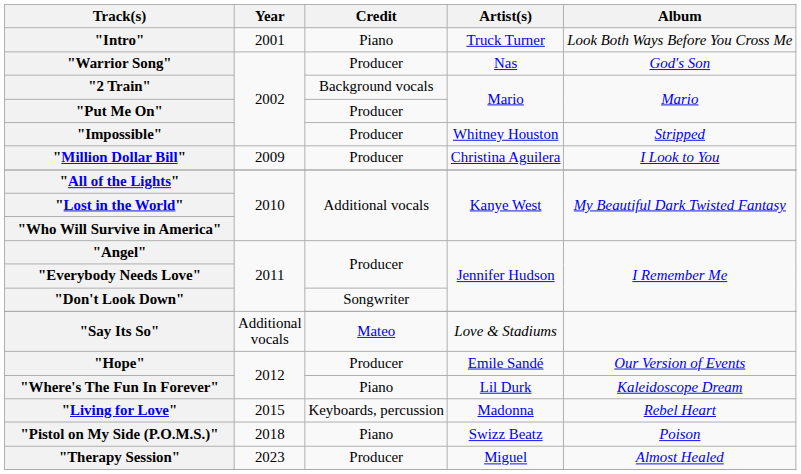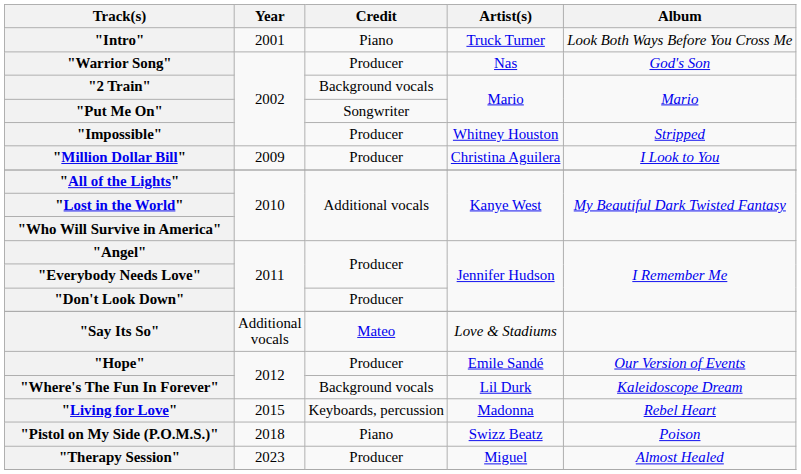 <table class="wikitable plainrowheaders" style="text-align:center;">
 <tr>
 <th scope="col" style="width:15em;">Track(s)</th>
 <th scope="col" style="width:1em;">Year</th>
 <th scope="col">Credit</th>
 <th scope="col">Artist(s)</th>
 <th scope="col">Album</th>
 </tr>
 <tr>
 <th scope="row">"Intro"</th>
 <td>2001</td>
 <td>Piano</td>
 <td><a href='#'>Truck Turner</a></td>
 <td><em>Look Both Ways Before You Cross Me</em></td>
 </tr>
 <tr>
 <th scope="row">"Warrior Song"</th>
 <td rowspan="4">2002</td>
 <td>Producer</td>
 <td><a href='#'>Nas</a></td>
 <td><em><a href='#'>God's Son</a></em></td>
 </tr>
 <tr>
 <th scope="row">"2 Train"</th>
 <td>Background vocals</td>
 <td rowspan="2"><a href='#'>Mario</a></td>
 <td rowspan="2"><em><a href='#'>Mario</a></em></td>
 </tr>
 <tr>
 <th scope="row">"Put Me On"</th>
-<td>Producer</td>
+<td>Songwriter</td>
 </tr>
 <tr>
 <th scope="row">"Impossible"</th>
 <td>Producer</td>
 <td><a href='#'>Whitney Houston</a></td>
 <td><em><a href='#'>Stripped</a></em></td>
 </tr>
 <tr>
 <th scope="row">"<a href='#'>Million Dollar Bill</a>"</th>
 <td>2009</td>
 <td>Producer</td>
 <td><a href='#'>Christina Aguilera</a></td>
 <td><em><a href='#'>I Look to You</a></em></td>
 </tr>
 <tr>
 </tr>
 <tr>
 <th scope="row">"<a href='#'>All of the Lights</a>"</th>
 <td rowspan="3">2010</td>
 <td rowspan="3">Additional vocals</td>
 <td rowspan="3"><a href='#'>Kanye West</a></td>
 <td rowspan="3"><em><a href='#'>My Beautiful Dark Twisted Fantasy</a></em></td>
 </tr>
 <tr>
 <th scope="row">"<a href='#'>Lost in the World</a>"</th>
 </tr>
 <tr>
 <th scope="row">"Who Will Survive in America"</th>
 </tr>
 <tr>
 <th scope="row">"Angel"</th>
 <td rowspan="4">2011</td>
 <td rowspan="2">Producer</td>
 <td rowspan="3"><a href='#'>Jennifer Hudson</a></td>
 <td rowspan="3"><em><a href='#'>I Remember Me</a></em></td>
 </tr>
 <tr>
 <th scope="row">"Everybody Needs Love"</th>
 </tr>
 <tr>
 <th scope="row">"Don't Look Down"</th>
-<td>Songwriter</td>
+<td>Producer</td>
 </tr>
 <tr>
 </tr>
 <tr>
 <th scope="row">"Say Its So"</th>
 <td>Additional vocals</td>
 <td><a href='#'>Mateo</a></td>
 <td><em>Love & Stadiums</em></td>
 </tr>
 <tr>
 <th scope="row">"Hope"</th>
 <td rowspan="2">2012</td>
 <td>Producer</td>
 <td><a href='#'>Emile Sandé</a></td>
 <td><em><a href='#'>Our Version of Events</a></em></td>
 </tr>
 <tr>
 <th scope="row">"Where's The Fun In Forever"</th>
-<td>Piano</td>
+<td>Background vocals</td>
 <td><a href='#'>Lil Durk</a></td>
 <td><em><a href='#'>Kaleidoscope Dream</a></em></td>
 </tr>
 <tr>
 <th scope="row">"<a href='#'>Living for Love</a>"</th>
 <td>2015</td>
 <td>Keyboards, percussion</td>
 <td><a href='#'>Madonna</a></td>
 <td><em><a href='#'>Rebel Heart</a></em></td>
 </tr>
 <tr>
 <th scope="row">"Pistol on My Side (P.O.M.S.)"</th>
 <td>2018</td>
 <td>Piano</td>
 <td><a href='#'>Swizz Beatz</a></td>
 <td><em><a href='#'>Poison</a></em></td>
 </tr>
 <tr>
 <th scope="row">"Therapy Session"</th>
 <td>2023</td>
 <td>Producer</td>
 <td><a href='#'>Miguel</a></td>
 <td><em><a href='#'>Almost Healed</a></em></td>
 </tr>
 <tr>
 </tr>
 </table>
